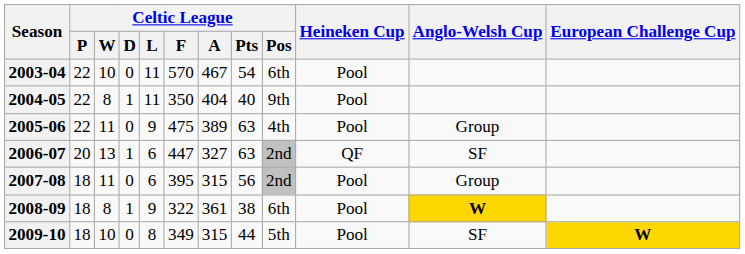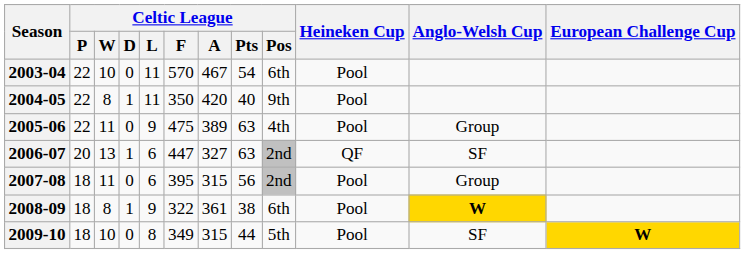 <table class="wikitable" style="text-align: center">
 <tr>
 <th rowspan=2>Season</th>
 <th colspan=8><a href='#'>Celtic League</a></th>
 <th rowspan=2><a href='#'>Heineken Cup</a></th>
 <th rowspan=2><a href='#'>Anglo-Welsh Cup</a></th>
 <th rowspan=2><a href='#'>European Challenge Cup</a></th>
 </tr>
 <tr>
 <th>P</th>
 <th>W</th>
 <th>D</th>
 <th>L</th>
 <th>F</th>
 <th>A</th>
 <th>Pts</th>
 <th>Pos</th>
 </tr>
 <tr>
 <th>2003-04</th>
 <td>22</td>
 <td>10</td>
 <td>0</td>
 <td>11</td>
 <td>570</td>
 <td>467</td>
 <td>54</td>
 <td>6th</td>
 <td>Pool</td>
 <td></td>
 <td></td>
 </tr>
 <tr>
 <th>2004-05</th>
 <td>22</td>
 <td>8</td>
 <td>1</td>
 <td>11</td>
 <td>350</td>
-<td>404</td>
+<td>420</td>
 <td>40</td>
 <td>9th</td>
 <td>Pool</td>
 <td></td>
 <td></td>
 </tr>
 <tr>
 <th>2005-06</th>
 <td>22</td>
 <td>11</td>
 <td>0</td>
 <td>9</td>
 <td>475</td>
 <td>389</td>
 <td>63</td>
 <td>4th</td>
 <td>Pool</td>
 <td>Group</td>
 <td></td>
 </tr>
 <tr>
 <th>2006-07</th>
 <td>20</td>
 <td>13</td>
 <td>1</td>
 <td>6</td>
 <td>447</td>
 <td>327</td>
 <td>63</td>
 <td bgcolor="silver">2nd</td>
 <td>QF</td>
 <td>SF</td>
 <td></td>
 </tr>
 <tr>
 <th>2007-08</th>
 <td>18</td>
 <td>11</td>
 <td>0</td>
 <td>6</td>
 <td>395</td>
 <td>315</td>
 <td>56</td>
 <td bgcolor="silver">2nd</td>
 <td>Pool</td>
 <td>Group</td>
 <td></td>
 </tr>
 <tr>
 <th>2008-09</th>
 <td>18</td>
 <td>8</td>
 <td>1</td>
 <td>9</td>
 <td>322</td>
 <td>361</td>
 <td>38</td>
 <td>6th</td>
 <td>Pool</td>
 <td bgcolor=gold><strong>W</strong></td>
 <td></td>
 </tr>
 <tr>
 <th>2009-10</th>
 <td>18</td>
 <td>10</td>
 <td>0</td>
 <td>8</td>
 <td>349</td>
 <td>315</td>
 <td>44</td>
 <td>5th</td>
 <td>Pool</td>
 <td>SF</td>
 <td bgcolor=gold><strong>W</strong></td>
 </tr>
 </table>
